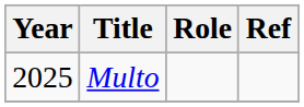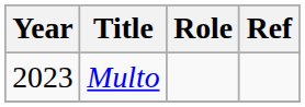 <table class="wikitable">
 <tr>
 <th>Year</th>
 <th>Title</th>
 <th>Role</th>
 <th>Ref</th>
 </tr>
 <tr>
-<td>2025</td>
+<td>2023</td>
 <td><em><a href='#'>Multo</a></em></td>
 <td></td>
 <td></td>
 </tr>
 <tr>
 </tr>
 </table>
